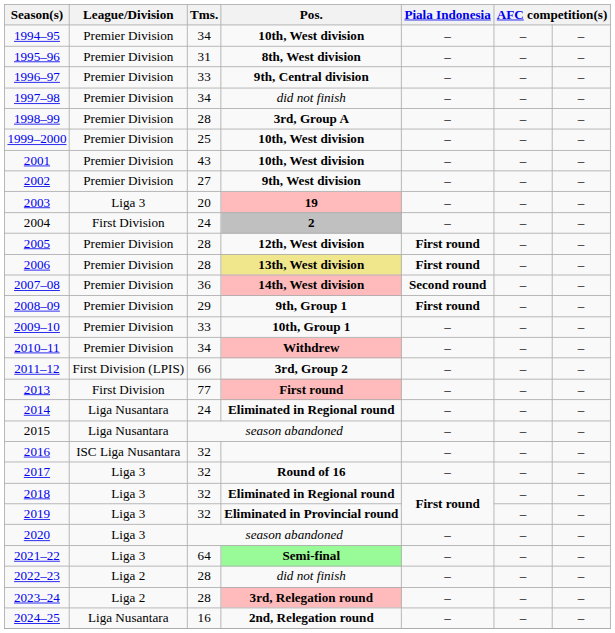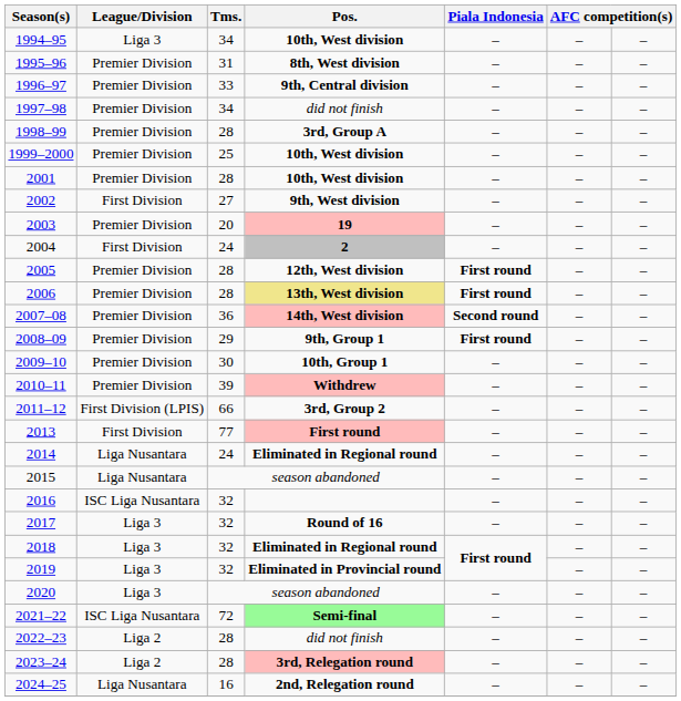 <table class="wikitable" style="text-align:center">
 <tr style="background:#efefef;">
 <th>Season(s)</th>
 <th>League/Division</th>
 <th>Tms.</th>
 <th>Pos.</th>
 <th><a href='#'>Piala Indonesia</a></th>
 <th colspan=2><a href='#'>AFC</a> competition(s)</th>
 </tr>
 <tr>
 <td><a href='#'>1994–95</a></td>
-<td>Premier Division</td>
+<td>Liga 3</td>
 <td>34</td>
 <td><strong>10th, West division</strong></td>
 <td>–</td>
 <td>–</td>
 <td>–</td>
 </tr>
 <tr>
 <td><a href='#'>1995–96</a></td>
 <td>Premier Division</td>
 <td>31</td>
 <td><strong>8th, West division</strong></td>
 <td>–</td>
 <td>–</td>
 <td>–</td>
 </tr>
 <tr>
 <td><a href='#'>1996–97</a></td>
 <td>Premier Division</td>
 <td>33</td>
 <td><strong>9th, Central division</strong></td>
 <td>–</td>
 <td>–</td>
 <td>–</td>
 </tr>
 <tr>
 <td><a href='#'>1997–98</a></td>
 <td>Premier Division</td>
 <td>34</td>
 <td><em>did not finish</em></td>
 <td>–</td>
 <td>–</td>
 <td>–</td>
 </tr>
 <tr>
 <td><a href='#'>1998–99</a></td>
 <td>Premier Division</td>
 <td>28</td>
 <td><strong>3rd, Group A</strong></td>
 <td>–</td>
 <td>–</td>
 <td>–</td>
 </tr>
 <tr>
 <td><a href='#'>1999–2000</a></td>
 <td>Premier Division</td>
 <td>25</td>
 <td><strong>10th, West division</strong></td>
 <td>–</td>
 <td>–</td>
 <td>–</td>
 </tr>
 <tr>
 <td><a href='#'>2001</a></td>
 <td>Premier Division</td>
-<td>43</td>
+<td>28</td>
 <td><strong>10th, West division</strong></td>
 <td>–</td>
 <td>–</td>
 <td>–</td>
 </tr>
 <tr>
 <td><a href='#'>2002</a></td>
-<td>Premier Division</td>
+<td>First Division</td>
 <td>27</td>
 <td><strong>9th, West division</strong></td>
 <td>–</td>
 <td>–</td>
 <td>–</td>
 </tr>
 <tr>
 <td><a href='#'>2003</a></td>
-<td>Liga 3</td>
+<td>Premier Division</td>
 <td>20</td>
 <td style="background: #FFBBBB;"><strong>19</strong></td>
 <td>–</td>
 <td>–</td>
 <td>–</td>
 </tr>
 <tr>
 <td>2004</td>
 <td>First Division</td>
 <td>24</td>
 <td style="background: silver;"><strong>2</strong></td>
 <td>–</td>
 <td>–</td>
 <td>–</td>
 </tr>
 <tr>
 <td><a href='#'>2005</a></td>
 <td>Premier Division</td>
 <td>28</td>
 <td><strong>12th, West division</strong></td>
 <td><strong>First round</strong></td>
 <td>–</td>
 <td>–</td>
 </tr>
 <tr>
 <td><a href='#'>2006</a></td>
 <td>Premier Division</td>
 <td>28</td>
 <td style="background: khaki;"><strong>13th, West division</strong></td>
 <td><strong>First round</strong></td>
 <td>–</td>
 <td>–</td>
 </tr>
 <tr>
 <td><a href='#'>2007–08</a></td>
 <td>Premier Division</td>
 <td>36</td>
 <td style="background: #FFBBBB;"><strong>14th, West division</strong></td>
 <td><strong>Second round</strong></td>
 <td>–</td>
 <td>–</td>
 </tr>
 <tr>
 <td><a href='#'>2008–09</a></td>
 <td>Premier Division</td>
 <td>29</td>
 <td><strong>9th, Group 1</strong></td>
 <td><strong>First round</strong></td>
 <td>–</td>
 <td>–</td>
 </tr>
 <tr>
 <td><a href='#'>2009–10</a></td>
 <td>Premier Division</td>
-<td>33</td>
+<td>30</td>
 <td><strong>10th, Group 1</strong></td>
 <td>–</td>
 <td>–</td>
 <td>–</td>
 </tr>
 <tr>
 <td><a href='#'>2010–11</a></td>
 <td>Premier Division</td>
-<td>34</td>
+<td>39</td>
 <td style="background: #FFBBBB;"><strong>Withdrew</strong></td>
 <td>–</td>
 <td>–</td>
 <td>–</td>
 </tr>
 <tr>
 <td><a href='#'>2011–12</a></td>
 <td>First Division (LPIS)</td>
 <td>66</td>
 <td><strong>3rd, Group 2</strong></td>
 <td>–</td>
 <td>–</td>
 <td>–</td>
 </tr>
 <tr>
 <td><a href='#'>2013</a></td>
 <td>First Division</td>
 <td>77</td>
 <td style="background: #FFBBBB;"><strong>First round</strong></td>
 <td>–</td>
 <td>–</td>
 <td>–</td>
 </tr>
 <tr>
 <td><a href='#'>2014</a></td>
 <td>Liga Nusantara</td>
 <td>24</td>
 <td><strong>Eliminated in Regional round</strong></td>
 <td>–</td>
 <td>–</td>
 <td>–</td>
 </tr>
 <tr>
 <td>2015</td>
 <td>Liga Nusantara</td>
 <td colspan="2"><em>season abandoned</em></td>
 <td>–</td>
 <td>–</td>
 <td>–</td>
 </tr>
 <tr>
 <td><a href='#'>2016</a></td>
 <td>ISC Liga Nusantara</td>
 <td>32</td>
 <td></td>
 <td>–</td>
 <td>–</td>
 <td>–</td>
 </tr>
 <tr>
 <td><a href='#'>2017</a></td>
 <td>Liga 3</td>
 <td>32</td>
 <td><strong>Round of 16</strong></td>
 <td>–</td>
 <td>–</td>
 <td>–</td>
 </tr>
 <tr>
 <td><a href='#'>2018</a></td>
 <td>Liga 3</td>
 <td>32</td>
 <td><strong>Eliminated in Regional round</strong></td>
 <td rowspan="2"><strong>First round</strong></td>
 <td>–</td>
 <td>–</td>
 </tr>
 <tr>
 <td><a href='#'>2019</a></td>
 <td>Liga 3</td>
 <td>32</td>
 <td><strong>Eliminated in Provincial round</strong></td>
 <td>–</td>
 <td>–</td>
 </tr>
 <tr>
 <td><a href='#'>2020</a></td>
 <td>Liga 3</td>
 <td colspan="2"><em>season abandoned</em></td>
 <td>–</td>
 <td>–</td>
 <td>–</td>
 </tr>
 <tr>
 <td><a href='#'>2021–22</a></td>
-<td>Liga 3</td>
-<td>64</td>
+<td>ISC Liga Nusantara</td>
+<td>72</td>
 <td bgcolor=palegreen><strong>Semi-final</strong></td>
 <td>–</td>
 <td>–</td>
 <td>–</td>
 </tr>
 <tr>
 <td><a href='#'>2022–23</a></td>
 <td>Liga 2</td>
 <td>28</td>
 <td><em>did not finish</em></td>
 <td>–</td>
 <td>–</td>
 <td>–</td>
 </tr>
 <tr>
 <td><a href='#'>2023–24</a></td>
 <td>Liga 2</td>
 <td>28</td>
 <td style="background: #FFBBBB;"><strong>3rd, Relegation round</strong></td>
 <td>–</td>
 <td>–</td>
 <td>–</td>
 </tr>
 <tr>
 <td><a href='#'>2024–25</a></td>
 <td>Liga Nusantara</td>
 <td>16</td>
 <td><strong>2nd, Relegation round</strong></td>
 <td>–</td>
 <td>–</td>
 <td>–</td>
 </tr>
 <tr>
 </tr>
 </table>
